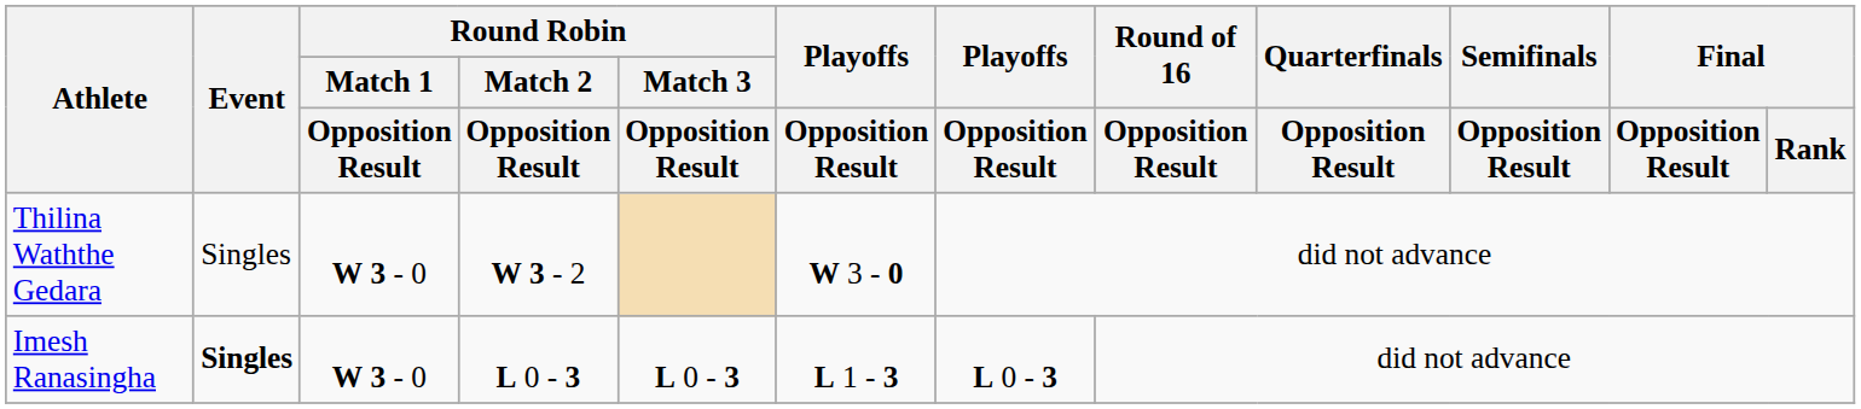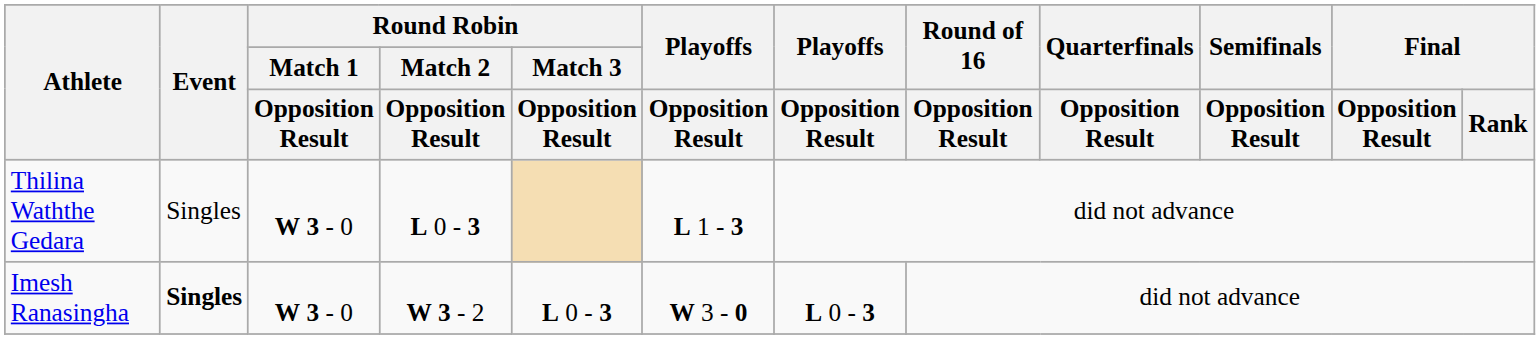 <table class="wikitable" border="1" style="font-size:90%">
 <tr>
 <th rowspan=3>Athlete</th>
 <th rowspan=3>Event</th>
 <th colspan=3>Round Robin</th>
 <th rowspan=2>Playoffs</th>
 <th rowspan=2>Playoffs</th>
 <th rowspan=2>Round of 16</th>
 <th rowspan=2>Quarterfinals</th>
 <th rowspan=2>Semifinals</th>
 <th rowspan=2 colspan=2>Final</th>
 </tr>
 <tr>
 <th>Match 1</th>
 <th>Match 2</th>
 <th>Match 3</th>
 </tr>
 <tr>
 <th>Opposition<br>Result</th>
 <th>Opposition<br>Result</th>
 <th>Opposition<br>Result</th>
 <th>Opposition<br>Result</th>
 <th>Opposition<br>Result</th>
 <th>Opposition<br>Result</th>
 <th>Opposition<br>Result</th>
 <th>Opposition<br>Result</th>
 <th>Opposition<br>Result</th>
 <th>Rank</th>
 </tr>
 <tr>
 <td><a href='#'>Thilina Waththe Gedara</a></td>
 <td>Singles</td>
 <td align=center><br><strong>W</strong> <strong>3</strong> - 0</td>
-<td align=center><br><strong>W</strong> <strong>3</strong> - 2</td>
+<td align=center><br><strong>L</strong> 0 - <strong>3</strong></td>
 <td align=center bgcolor=wheat></td>
-<td align=center><br><strong>W</strong> 3 - <strong>0</strong></td>
+<td align=center><br><strong>L</strong> 1 - <strong>3</strong></td>
 <td colspan="6" align=center>did not advance</td>
 </tr>
 <tr>
 <td><a href='#'>Imesh Ranasingha</a></td>
 <td><strong>Singles</strong></td>
 <td align=center><br><strong>W</strong> <strong>3</strong> - 0</td>
+<td align=center><br><strong>W</strong> <strong>3</strong> - 2</td>
 <td align=center><br><strong>L</strong> 0 - <strong>3</strong></td>
-<td align=center><br><strong>L</strong> 0 - <strong>3</strong></td>
-<td align=center><br><strong>L</strong> 1 - <strong>3</strong></td>
+<td align=center><br><strong>W</strong> 3 - <strong>0</strong></td>
 <td align=center><br><strong>L</strong> 0 - <strong>3</strong></td>
 <td colspan="5" align=center>did not advance</td>
 </tr>
 </table>
